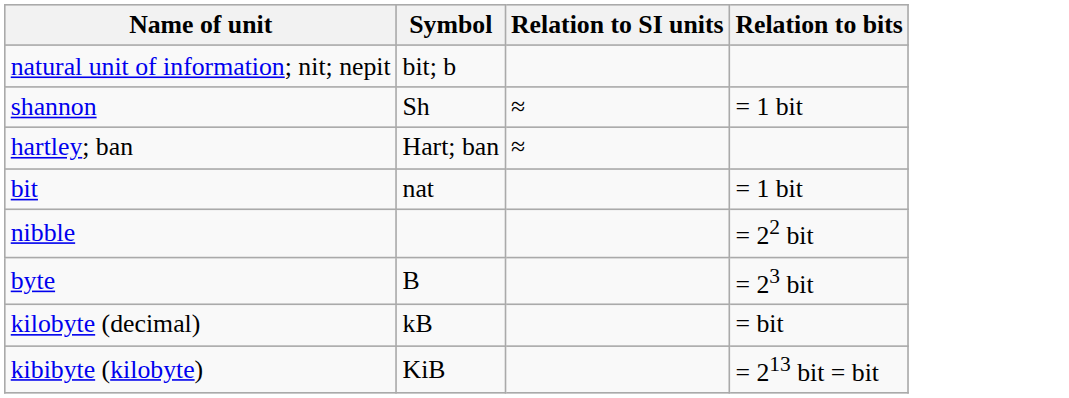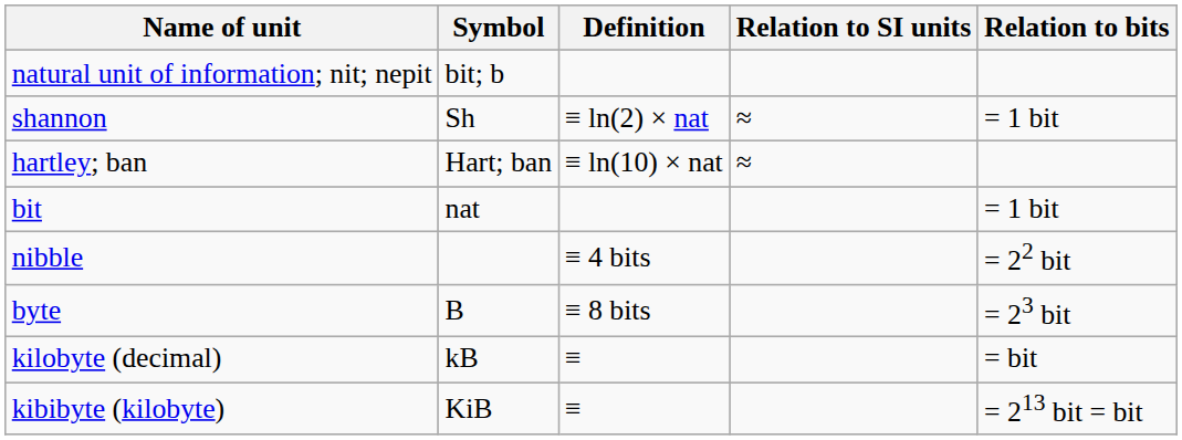 <table class="wikitable">
 <tr>
 <th>Name of unit</th>
 <th>Symbol</th>
+<th>Definition</th>
 <th>Relation to SI units</th>
 <th>Relation to bits</th>
 </tr>
 <tr>
 <td><a href='#'>natural unit of information</a>; nit; nepit</td>
 <td>bit; b</td>
 <td></td>
 <td></td>
+<td></td>
 </tr>
 <tr>
 <td><a href='#'>shannon</a></td>
 <td>Sh</td>
+<td>≡ ln(2) × <a href='#'>nat</a></td>
 <td>≈ </td>
 <td>= 1 bit</td>
 </tr>
 <tr>
 <td><a href='#'>hartley</a>; ban</td>
 <td>Hart; ban</td>
+<td>≡ ln(10) × nat</td>
 <td>≈ </td>
 <td></td>
 </tr>
 <tr>
 <td><a href='#'>bit</a></td>
 <td>nat</td>
 <td></td>
+<td></td>
 <td>= 1 bit</td>
 </tr>
 <tr>
 <td><a href='#'>nibble</a></td>
 <td></td>
+<td>≡ 4 bits</td>
 <td></td>
 <td>= 2<sup>2</sup> bit</td>
 </tr>
 <tr>
 <td><a href='#'>byte</a></td>
 <td>B</td>
+<td>≡ 8 bits</td>
 <td></td>
 <td>= 2<sup>3</sup> bit</td>
 </tr>
 <tr>
 <td><a href='#'>kilobyte</a> (decimal)</td>
 <td>kB</td>
+<td>≡ </td>
 <td></td>
 <td>=  bit</td>
 </tr>
 <tr>
 <td><a href='#'>kibibyte</a> (<a href='#'>kilobyte</a>)</td>
 <td>KiB</td>
+<td>≡ </td>
 <td></td>
 <td>= 2<sup>13</sup> bit =  bit</td>
 </tr>
 </table>
